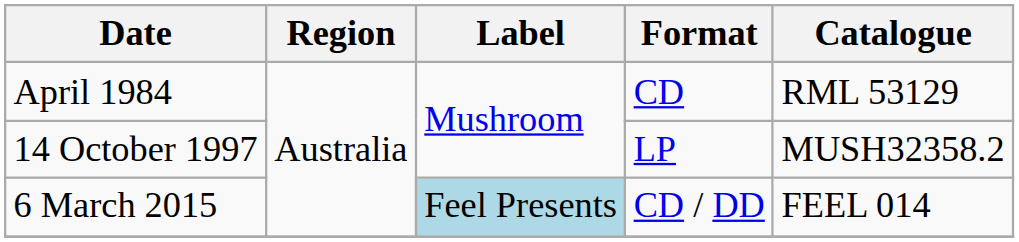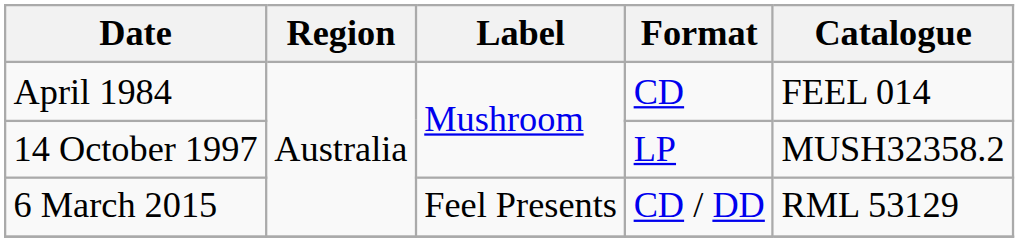 <table class="wikitable">
 <tr>
 <th>Date</th>
 <th>Region</th>
 <th>Label</th>
 <th>Format</th>
 <th>Catalogue</th>
 </tr>
 <tr>
 <td>April 1984</td>
 <td rowspan="3">Australia</td>
 <td rowspan="2"><a href='#'>Mushroom</a></td>
 <td><a href='#'>CD</a></td>
-<td>RML 53129</td>
+<td>FEEL 014</td>
 </tr>
 <tr>
 <td>14 October 1997</td>
 <td><a href='#'>LP</a></td>
 <td>MUSH32358.2</td>
 </tr>
 <tr>
 <td>6 March 2015 </td>
-<td style="background: lightblue;">Feel Presents</td>
+<td>Feel Presents</td>
 <td><a href='#'>CD</a> / <a href='#'>DD</a></td>
-<td>FEEL 014</td>
+<td>RML 53129</td>
 </tr>
 <tr>
 </tr>
 </table>
